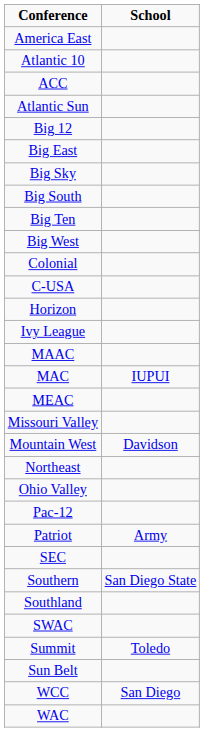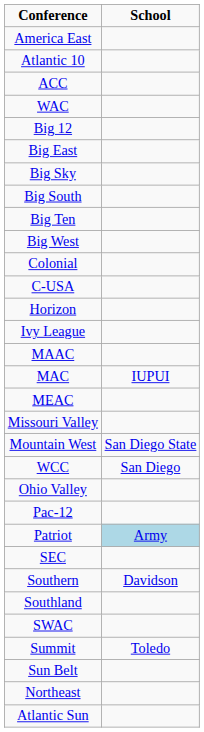 <table class="wikitable sortable" style="text-align: center;">
 <tr>
 <td><strong>Conference</strong></td>
 <td><strong>School</strong></td>
 </tr>
 <tr>
 <td><a href='#'>America East</a></td>
 <td></td>
 </tr>
 <tr>
 <td><a href='#'>Atlantic 10</a></td>
 <td></td>
 </tr>
 <tr>
 <td><a href='#'>ACC</a></td>
 <td></td>
 </tr>
 <tr>
-<td><a href='#'>Atlantic Sun</a></td>
+<td><a href='#'>WAC</a></td>
 <td></td>
 </tr>
 <tr>
 <td><a href='#'>Big 12</a></td>
 <td></td>
 </tr>
 <tr>
 <td><a href='#'>Big East</a></td>
 <td></td>
 </tr>
 <tr>
 <td><a href='#'>Big Sky</a></td>
 <td></td>
 </tr>
 <tr>
 <td><a href='#'>Big South</a></td>
 <td></td>
 </tr>
 <tr>
 <td><a href='#'>Big Ten</a></td>
 <td></td>
 </tr>
 <tr>
 <td><a href='#'>Big West</a></td>
 <td></td>
 </tr>
 <tr>
 <td><a href='#'>Colonial</a></td>
 <td></td>
 </tr>
 <tr>
 <td><a href='#'>C-USA</a></td>
 <td></td>
 </tr>
 <tr>
 <td><a href='#'>Horizon</a></td>
 <td></td>
 </tr>
 <tr>
 <td><a href='#'>Ivy League</a></td>
 <td></td>
 </tr>
 <tr>
 <td><a href='#'>MAAC</a></td>
 <td></td>
 </tr>
 <tr>
 <td><a href='#'>MAC</a></td>
 <td><a href='#'>IUPUI</a> </td>
 </tr>
 <tr>
 <td><a href='#'>MEAC</a></td>
 <td></td>
 </tr>
 <tr>
 <td><a href='#'>Missouri Valley</a></td>
 <td></td>
 </tr>
 <tr>
 <td><a href='#'>Mountain West</a></td>
-<td><a href='#'>Davidson</a> </td>
+<td><a href='#'>San Diego State</a> </td>
 </tr>
 <tr>
-<td><a href='#'>Northeast</a></td>
-<td></td>
+<td><a href='#'>WCC</a></td>
+<td><a href='#'>San Diego</a></td>
 </tr>
 <tr>
 <td><a href='#'>Ohio Valley</a></td>
 <td></td>
 </tr>
 <tr>
 <td><a href='#'>Pac-12</a></td>
 <td></td>
 </tr>
 <tr>
 <td><a href='#'>Patriot</a></td>
-<td><a href='#'>Army</a> </td>
+<td style="background: lightblue;"><a href='#'>Army</a> </td>
 </tr>
 <tr>
 <td><a href='#'>SEC</a></td>
 <td></td>
 </tr>
 <tr>
 <td><a href='#'>Southern</a></td>
-<td><a href='#'>San Diego State</a> </td>
+<td><a href='#'>Davidson</a> </td>
 </tr>
 <tr>
 <td><a href='#'>Southland</a></td>
 <td></td>
 </tr>
 <tr>
 <td><a href='#'>SWAC</a></td>
 <td></td>
 </tr>
 <tr>
 <td><a href='#'>Summit</a></td>
 <td><a href='#'>Toledo</a> </td>
 </tr>
 <tr>
 <td><a href='#'>Sun Belt</a></td>
 <td></td>
 </tr>
 <tr>
-<td><a href='#'>WCC</a></td>
-<td><a href='#'>San Diego</a></td>
+<td><a href='#'>Northeast</a></td>
+<td></td>
 </tr>
 <tr>
-<td><a href='#'>WAC</a></td>
+<td><a href='#'>Atlantic Sun</a></td>
 <td></td>
 </tr>
 </table>
